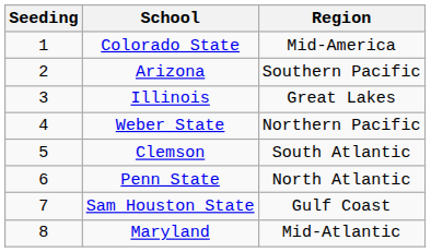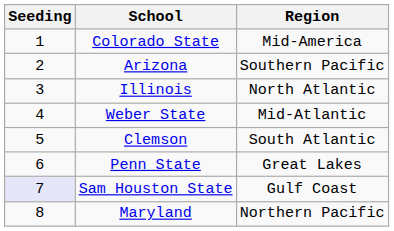 <table class="wikitable">
 <tr align="center">
 <th>Seeding</th>
 <th>School</th>
 <th>Region</th>
 </tr>
 <tr align="center">
 <td>1</td>
 <td><a href='#'>Colorado State</a></td>
 <td>Mid-America</td>
 </tr>
 <tr align="center">
 <td>2</td>
 <td><a href='#'>Arizona</a></td>
 <td>Southern Pacific</td>
 </tr>
 <tr align="center">
 <td>3</td>
 <td><a href='#'>Illinois</a></td>
-<td>Great Lakes</td>
+<td>North Atlantic</td>
 </tr>
 <tr align="center">
 <td>4</td>
 <td><a href='#'>Weber State</a></td>
-<td>Northern Pacific</td>
+<td>Mid-Atlantic</td>
 </tr>
 <tr align="center">
 <td>5</td>
 <td><a href='#'>Clemson</a></td>
 <td>South Atlantic</td>
 </tr>
 <tr align="center">
 <td>6</td>
 <td><a href='#'>Penn State</a></td>
-<td>North Atlantic</td>
+<td>Great Lakes</td>
 </tr>
 <tr align="center">
-<td>7</td>
+<td style="background: lavender;">7</td>
 <td><a href='#'>Sam Houston State</a></td>
 <td>Gulf Coast</td>
 </tr>
 <tr align="center">
 <td>8</td>
 <td><a href='#'>Maryland</a></td>
-<td>Mid-Atlantic</td>
+<td>Northern Pacific</td>
 </tr>
 </table>
